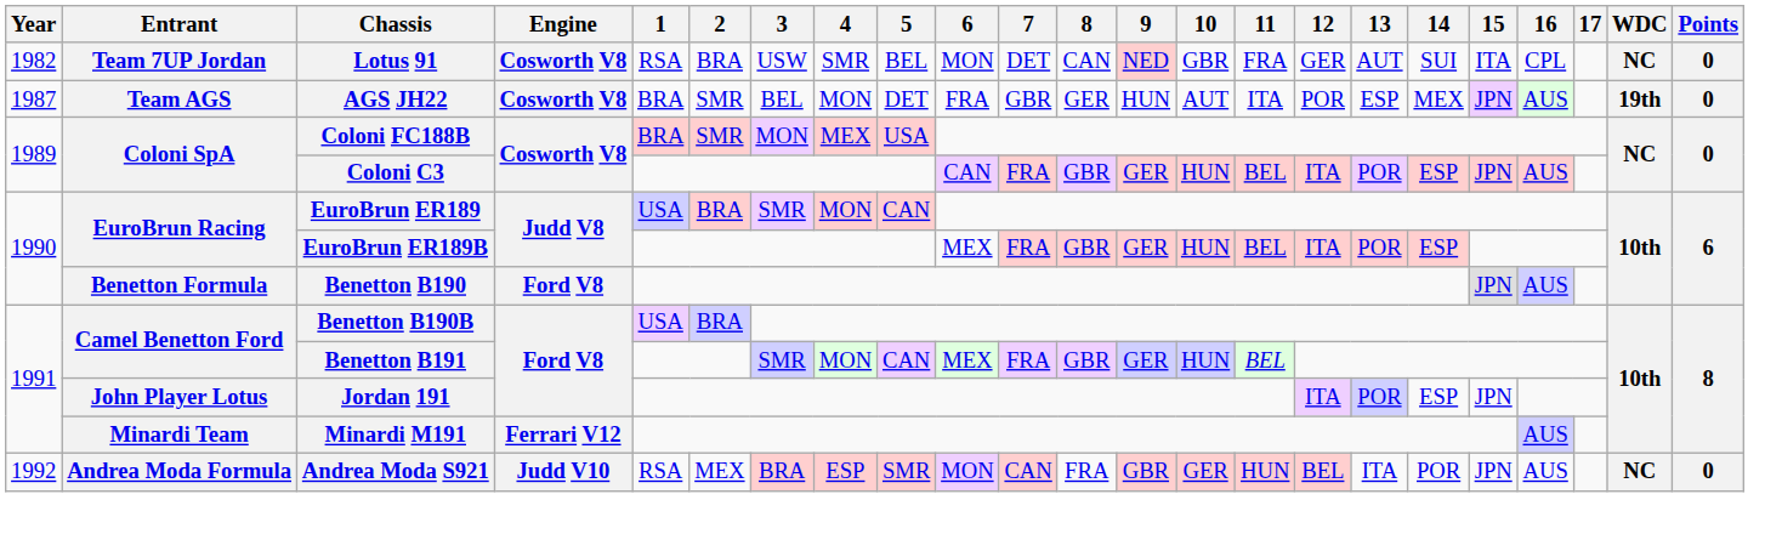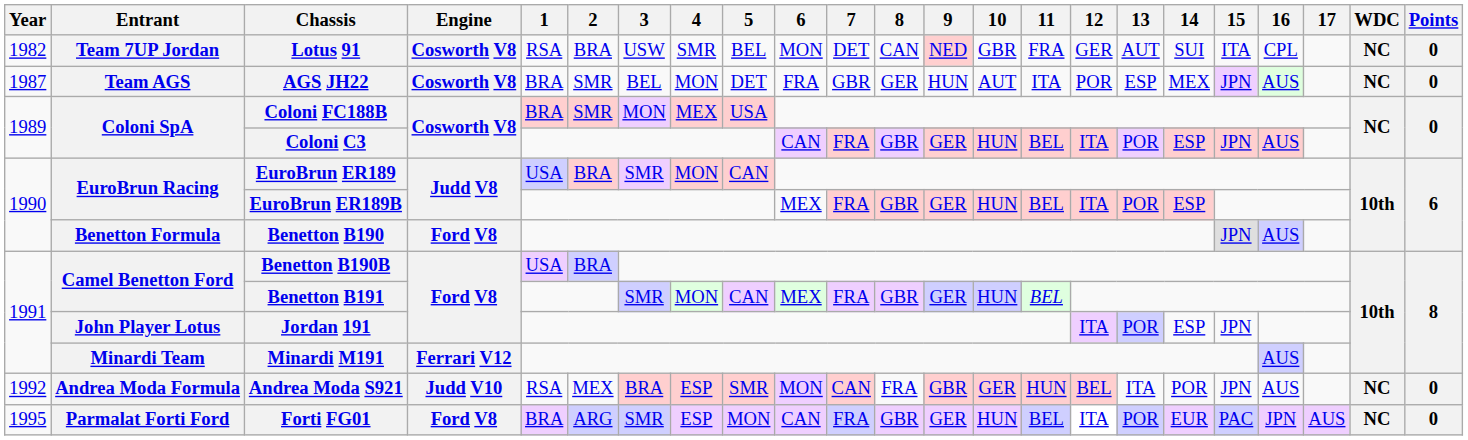 <table class="wikitable" style="text-align:center; font-size:85%">
 <tr>
 <th>Year</th>
 <th>Entrant</th>
 <th>Chassis</th>
 <th>Engine</th>
 <th>1</th>
 <th>2</th>
 <th>3</th>
 <th>4</th>
 <th>5</th>
 <th>6</th>
 <th>7</th>
 <th>8</th>
 <th>9</th>
 <th>10</th>
 <th>11</th>
 <th>12</th>
 <th>13</th>
 <th>14</th>
 <th>15</th>
 <th>16</th>
 <th>17</th>
 <th>WDC</th>
 <th><a href='#'>Points</a></th>
 </tr>
 <tr>
 <td><a href='#'>1982</a></td>
 <th nowrap><a href='#'>Team 7UP Jordan</a></th>
 <th nowrap><a href='#'>Lotus</a> <a href='#'>91</a></th>
 <th nowrap><a href='#'>Cosworth</a> <a href='#'>V8</a></th>
 <td><a href='#'>RSA</a></td>
 <td><a href='#'>BRA</a></td>
 <td><a href='#'>USW</a></td>
 <td><a href='#'>SMR</a></td>
 <td><a href='#'>BEL</a></td>
 <td><a href='#'>MON</a></td>
 <td><a href='#'>DET</a></td>
 <td><a href='#'>CAN</a></td>
 <td style="background:#ffcfcf;"><a href='#'>NED</a><br></td>
 <td><a href='#'>GBR</a></td>
 <td><a href='#'>FRA</a></td>
 <td><a href='#'>GER</a></td>
 <td><a href='#'>AUT</a></td>
 <td><a href='#'>SUI</a></td>
 <td><a href='#'>ITA</a></td>
 <td><a href='#'>CPL</a></td>
 <td></td>
 <th>NC</th>
 <th>0</th>
 </tr>
 <tr>
 <td><a href='#'>1987</a></td>
 <th nowrap><a href='#'>Team AGS</a></th>
 <th nowrap><a href='#'>AGS</a> <a href='#'>JH22</a></th>
 <th nowrap><a href='#'>Cosworth</a> <a href='#'>V8</a></th>
 <td><a href='#'>BRA</a></td>
 <td><a href='#'>SMR</a></td>
 <td><a href='#'>BEL</a></td>
 <td><a href='#'>MON</a></td>
 <td><a href='#'>DET</a></td>
 <td><a href='#'>FRA</a></td>
 <td><a href='#'>GBR</a></td>
 <td><a href='#'>GER</a></td>
 <td><a href='#'>HUN</a></td>
 <td><a href='#'>AUT</a></td>
 <td><a href='#'>ITA</a></td>
 <td><a href='#'>POR</a></td>
 <td><a href='#'>ESP</a></td>
 <td><a href='#'>MEX</a></td>
 <td style="background:#efcfff;"><a href='#'>JPN</a><br></td>
 <td style="background:#dfffdf;"><a href='#'>AUS</a><br></td>
 <td></td>
-<th>19th</th>
+<th>NC</th>
 <th>0</th>
 </tr>
 <tr>
 <td rowspan=2><a href='#'>1989</a></td>
 <th rowspan=2 nowrap><a href='#'>Coloni SpA</a></th>
 <th nowrap><a href='#'>Coloni</a> <a href='#'>FC188B</a></th>
 <th rowspan=2 nowrap><a href='#'>Cosworth</a> <a href='#'>V8</a></th>
 <td style="background:#ffcfcf;"><a href='#'>BRA</a><br></td>
 <td style="background:#ffcfcf;"><a href='#'>SMR</a><br></td>
 <td style="background:#efcfff;"><a href='#'>MON</a><br></td>
 <td style="background:#ffcfcf;"><a href='#'>MEX</a><br></td>
 <td style="background:#ffcfcf;"><a href='#'>USA</a><br></td>
 <td colspan=12></td>
 <th rowspan=2>NC</th>
 <th rowspan=2>0</th>
 </tr>
 <tr>
 <th nowrap><a href='#'>Coloni</a> <a href='#'>C3</a></th>
 <td colspan=5></td>
 <td style="background:#efcfff;"><a href='#'>CAN</a><br></td>
 <td style="background:#ffcfcf;"><a href='#'>FRA</a><br></td>
 <td style="background:#efcfff;"><a href='#'>GBR</a><br></td>
 <td style="background:#ffcfcf;"><a href='#'>GER</a><br></td>
 <td style="background:#ffcfcf;"><a href='#'>HUN</a><br></td>
 <td style="background:#ffcfcf;"><a href='#'>BEL</a><br></td>
 <td style="background:#ffcfcf;"><a href='#'>ITA</a><br></td>
 <td style="background:#efcfff;"><a href='#'>POR</a><br></td>
 <td style="background:#ffcfcf;"><a href='#'>ESP</a><br></td>
 <td style="background:#ffcfcf;"><a href='#'>JPN</a><br></td>
 <td style="background:#ffcfcf;"><a href='#'>AUS</a><br></td>
 <td></td>
 </tr>
 <tr>
 <td rowspan=3><a href='#'>1990</a></td>
 <th rowspan=2 nowrap><a href='#'>EuroBrun Racing</a></th>
 <th nowrap><a href='#'>EuroBrun</a> <a href='#'>ER189</a></th>
 <th rowspan=2 nowrap><a href='#'>Judd</a> <a href='#'>V8</a></th>
 <td style="background:#cfcfff;"><a href='#'>USA</a><br></td>
 <td style="background:#ffcfcf;"><a href='#'>BRA</a><br></td>
 <td style="background:#efcfff;"><a href='#'>SMR</a><br></td>
 <td style="background:#ffcfcf;"><a href='#'>MON</a><br></td>
 <td style="background:#ffcfcf;"><a href='#'>CAN</a><br></td>
 <td colspan=12></td>
 <th rowspan=3>10th</th>
 <th rowspan=3>6</th>
 </tr>
 <tr>
 <th nowrap><a href='#'>EuroBrun</a> <a href='#'>ER189B</a></th>
 <td colspan=5></td>
 <td><a href='#'>MEX</a><br></td>
 <td style="background:#ffcfcf;"><a href='#'>FRA</a><br></td>
 <td style="background:#ffcfcf;"><a href='#'>GBR</a><br></td>
 <td style="background:#ffcfcf;"><a href='#'>GER</a><br></td>
 <td style="background:#ffcfcf;"><a href='#'>HUN</a><br></td>
 <td style="background:#ffcfcf;"><a href='#'>BEL</a><br></td>
 <td style="background:#ffcfcf;"><a href='#'>ITA</a><br></td>
 <td style="background:#ffcfcf;"><a href='#'>POR</a><br></td>
 <td style="background:#ffcfcf;"><a href='#'>ESP</a><br></td>
 <td colspan=3></td>
 </tr>
 <tr>
 <th nowrap><a href='#'>Benetton Formula</a></th>
 <th nowrap><a href='#'>Benetton</a> <a href='#'>B190</a></th>
 <th nowrap><a href='#'>Ford</a> <a href='#'>V8</a></th>
 <td colspan=14></td>
 <td style="background:#dfdfdf;"><a href='#'>JPN</a><br></td>
 <td style="background:#cfcfff;"><a href='#'>AUS</a><br></td>
 <td></td>
 </tr>
 <tr>
 <td rowspan=4><a href='#'>1991</a></td>
 <th rowspan=2 nowrap><a href='#'>Camel Benetton Ford</a></th>
 <th nowrap><a href='#'>Benetton</a> <a href='#'>B190B</a></th>
 <th rowspan=3 nowrap><a href='#'>Ford</a> <a href='#'>V8</a></th>
 <td style="background:#efcfff;"><a href='#'>USA</a><br></td>
 <td style="background:#cfcfff;"><a href='#'>BRA</a><br></td>
 <td colspan=15></td>
 <th rowspan=4>10th</th>
 <th rowspan=4>8</th>
 </tr>
 <tr>
 <th nowrap><a href='#'>Benetton</a> <a href='#'>B191</a></th>
 <td colspan=2></td>
 <td style="background:#cfcfff;"><a href='#'>SMR</a><br></td>
 <td style="background:#dfffdf;"><a href='#'>MON</a><br></td>
 <td style="background:#efcfff;"><a href='#'>CAN</a><br></td>
 <td style="background:#dfffdf;"><a href='#'>MEX</a><br></td>
 <td style="background:#efcfff;"><a href='#'>FRA</a><br></td>
 <td style="background:#efcfff;"><a href='#'>GBR</a><br></td>
 <td style="background:#cfcfff;"><a href='#'>GER</a><br></td>
 <td style="background:#cfcfff;"><a href='#'>HUN</a><br></td>
 <td style="background:#dfffdf;"><em><a href='#'>BEL</a></em><br></td>
 <td colspan=6></td>
 </tr>
 <tr>
 <th nowrap><a href='#'>John Player Lotus</a></th>
 <th nowrap><a href='#'>Jordan</a> <a href='#'>191</a></th>
 <td colspan=11></td>
 <td style="background:#efcfff;"><a href='#'>ITA</a><br></td>
 <td style="background:#cfcfff;"><a href='#'>POR</a><br></td>
 <td><a href='#'>ESP</a></td>
 <td><a href='#'>JPN</a></td>
 <td colspan=2></td>
 </tr>
 <tr>
 <th nowrap><a href='#'>Minardi Team</a></th>
 <th nowrap><a href='#'>Minardi</a> <a href='#'>M191</a></th>
 <th nowrap><a href='#'>Ferrari</a> <a href='#'>V12</a></th>
 <td colspan=15></td>
 <td style="background:#cfcfff;"><a href='#'>AUS</a><br></td>
 <td></td>
 </tr>
 <tr>
 <td><a href='#'>1992</a></td>
 <th nowrap><a href='#'>Andrea Moda Formula</a></th>
 <th nowrap><a href='#'>Andrea Moda</a> <a href='#'>S921</a></th>
 <th nowrap><a href='#'>Judd</a> <a href='#'>V10</a></th>
 <td><a href='#'>RSA</a></td>
 <td><a href='#'>MEX</a></td>
 <td style="background:#ffcfcf;"><a href='#'>BRA</a><br></td>
 <td style="background:#ffcfcf;"><a href='#'>ESP</a><br></td>
 <td style="background:#ffcfcf;"><a href='#'>SMR</a><br></td>
 <td style="background:#efcfff;"><a href='#'>MON</a><br></td>
 <td style="background:#ffcfcf;"><a href='#'>CAN</a><br></td>
 <td><a href='#'>FRA</a><br></td>
 <td style="background:#ffcfcf;"><a href='#'>GBR</a><br></td>
 <td style="background:#ffcfcf;"><a href='#'>GER</a><br></td>
 <td style="background:#ffcfcf;"><a href='#'>HUN</a><br></td>
 <td style="background:#ffcfcf;"><a href='#'>BEL</a><br></td>
 <td><a href='#'>ITA</a><br></td>
 <td><a href='#'>POR</a></td>
 <td><a href='#'>JPN</a></td>
 <td><a href='#'>AUS</a></td>
 <td></td>
 <th>NC</th>
 <th>0</th>
 </tr>
+<tr>
+<td><a href='#'>1995</a></td>
+<th nowrap><a href='#'>Parmalat Forti Ford</a></th>
+<th nowrap><a href='#'>Forti</a> <a href='#'>FG01</a></th>
+<th nowrap><a href='#'>Ford</a> <a href='#'>V8</a></th>
+<td style="background:#efcfff;"><a href='#'>BRA</a><br></td>
+<td style="background:#cfcfff;"><a href='#'>ARG</a><br></td>
+<td style="background:#cfcfff;"><a href='#'>SMR</a><br></td>
+<td style="background:#efcfff;"><a href='#'>ESP</a><br></td>
+<td style="background:#efcfff;"><a href='#'>MON</a><br></td>
+<td style="background:#efcfff;"><a href='#'>CAN</a><br></td>
+<td style="background:#cfcfff;"><a href='#'>FRA</a><br></td>
+<td style="background:#efcfff;"><a href='#'>GBR</a><br></td>
+<td style="background:#efcfff;"><a href='#'>GER</a><br></td>
+<td style="background:#efcfff;"><a href='#'>HUN</a><br></td>
+<td style="background:#cfcfff;"><a href='#'>BEL</a><br></td>
+<td style="background:#ffffff;"><a href='#'>ITA</a><br></td>
+<td style="background:#cfcfff;"><a href='#'>POR</a><br></td>
+<td style="background:#efcfff;"><a href='#'>EUR</a><br></td>
+<td style="background:#cfcfff;"><a href='#'>PAC</a><br></td>
+<td style="background:#efcfff;"><a href='#'>JPN</a><br></td>
+<td style="background:#efcfff;"><a href='#'>AUS</a><br></td>
+<th>NC</th>
+<th>0</th>
+</tr>
 </table>
